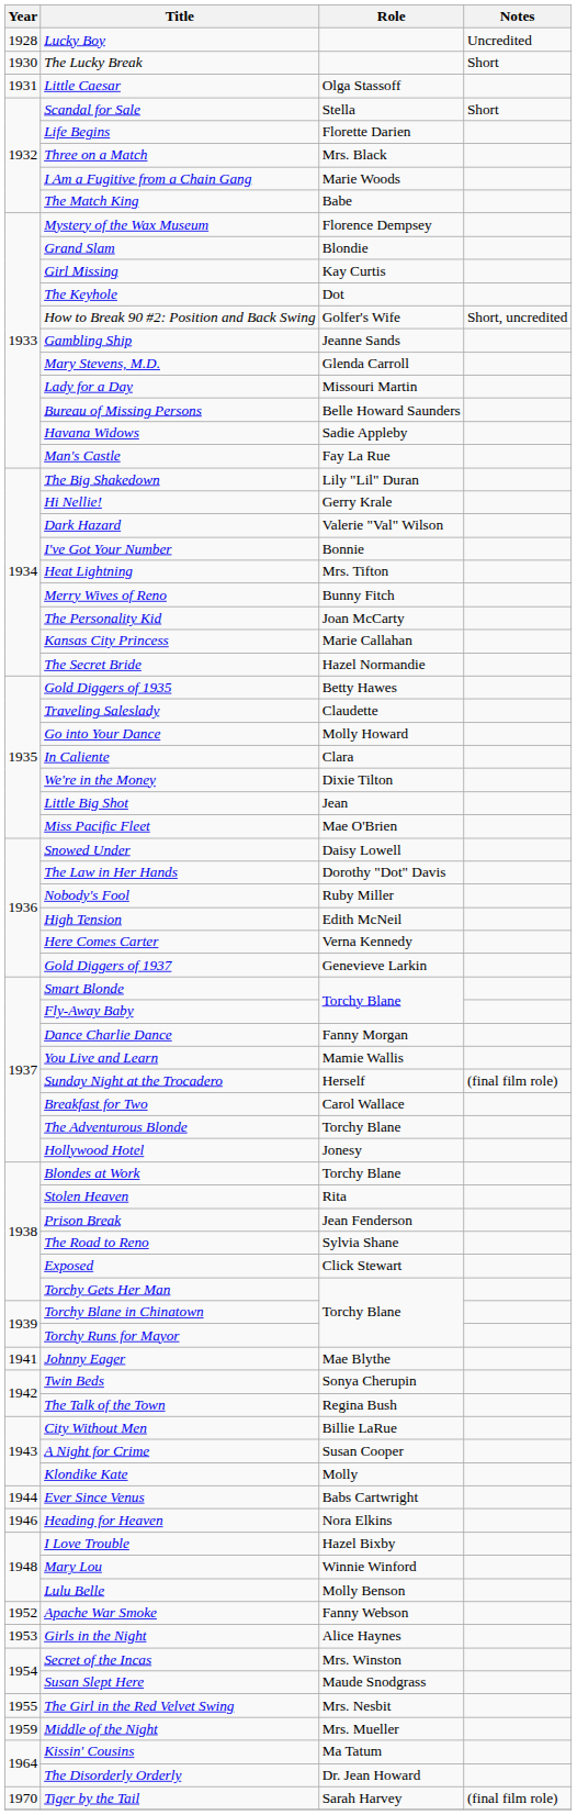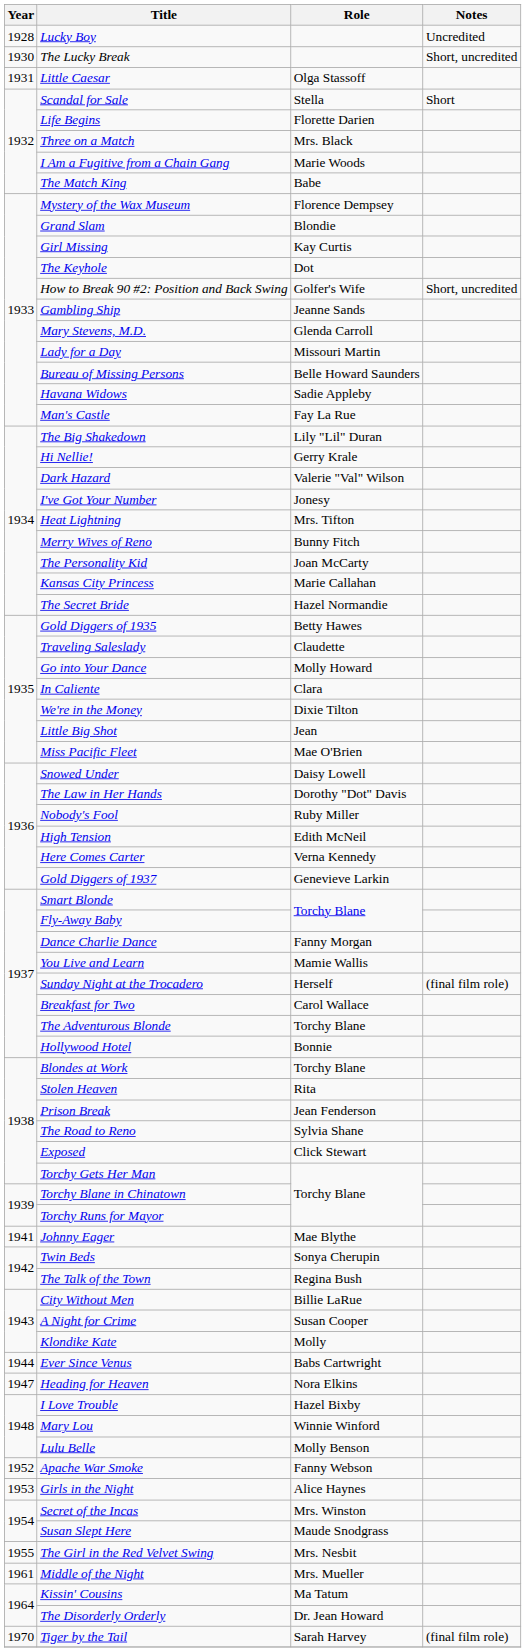 <table class="wikitable sortable">
 <tr>
 <th>Year</th>
 <th>Title</th>
 <th>Role</th>
 <th class="unsortable">Notes</th>
 </tr>
 <tr>
 <td>1928</td>
 <td><em><a href='#'>Lucky Boy</a></em></td>
 <td></td>
 <td>Uncredited</td>
 </tr>
 <tr>
 <td>1930</td>
 <td><em>The Lucky Break</em></td>
 <td></td>
-<td>Short</td>
+<td>Short, uncredited</td>
 </tr>
 <tr>
 <td>1931</td>
 <td><em><a href='#'>Little Caesar</a></em></td>
 <td>Olga Stassoff</td>
 <td></td>
 </tr>
 <tr>
 <td rowspan="5">1932</td>
 <td><em><a href='#'>Scandal for Sale</a></em></td>
 <td>Stella</td>
 <td>Short</td>
 </tr>
 <tr>
 <td><em><a href='#'>Life Begins</a></em></td>
 <td>Florette Darien</td>
 <td></td>
 </tr>
 <tr>
 <td><em><a href='#'>Three on a Match</a></em></td>
 <td>Mrs. Black</td>
 <td></td>
 </tr>
 <tr>
 <td><em><a href='#'>I Am a Fugitive from a Chain Gang</a></em></td>
 <td>Marie Woods</td>
 <td></td>
 </tr>
 <tr>
 <td><em><a href='#'>The Match King</a></em></td>
 <td>Babe</td>
 <td></td>
 </tr>
 <tr>
 <td rowspan="11">1933</td>
 <td><em><a href='#'>Mystery of the Wax Museum</a></em></td>
 <td>Florence Dempsey</td>
 <td></td>
 </tr>
 <tr>
 <td><em><a href='#'>Grand Slam</a></em></td>
 <td>Blondie</td>
 <td></td>
 </tr>
 <tr>
 <td><em><a href='#'>Girl Missing</a></em></td>
 <td>Kay Curtis</td>
 <td></td>
 </tr>
 <tr>
 <td><em><a href='#'>The Keyhole</a></em></td>
 <td>Dot</td>
 <td></td>
 </tr>
 <tr>
 <td><em>How to Break 90 #2: Position and Back Swing</em></td>
 <td>Golfer's Wife</td>
 <td>Short, uncredited</td>
 </tr>
 <tr>
 <td><em><a href='#'>Gambling Ship</a></em></td>
 <td>Jeanne Sands</td>
 <td></td>
 </tr>
 <tr>
 <td><em><a href='#'>Mary Stevens, M.D.</a></em></td>
 <td>Glenda Carroll</td>
 <td></td>
 </tr>
 <tr>
 <td><em><a href='#'>Lady for a Day</a></em></td>
 <td>Missouri Martin</td>
 <td></td>
 </tr>
 <tr>
 <td><em><a href='#'>Bureau of Missing Persons</a></em></td>
 <td>Belle Howard Saunders</td>
 <td></td>
 </tr>
 <tr>
 <td><em><a href='#'>Havana Widows</a></em></td>
 <td>Sadie Appleby</td>
 <td></td>
 </tr>
 <tr>
 <td><em><a href='#'>Man's Castle</a></em></td>
 <td>Fay La Rue</td>
 <td></td>
 </tr>
 <tr>
 <td rowspan="9">1934</td>
 <td><em><a href='#'>The Big Shakedown</a></em></td>
 <td>Lily "Lil" Duran</td>
 <td></td>
 </tr>
 <tr>
 <td><em><a href='#'>Hi Nellie!</a></em></td>
 <td>Gerry Krale</td>
 <td></td>
 </tr>
 <tr>
 <td><em><a href='#'>Dark Hazard</a></em></td>
 <td>Valerie "Val" Wilson</td>
 <td></td>
 </tr>
 <tr>
 <td><em><a href='#'>I've Got Your Number</a></em></td>
-<td>Bonnie</td>
+<td>Jonesy</td>
 <td></td>
 </tr>
 <tr>
 <td><em><a href='#'>Heat Lightning</a></em></td>
 <td>Mrs. Tifton</td>
 <td></td>
 </tr>
 <tr>
 <td><em><a href='#'>Merry Wives of Reno</a></em></td>
 <td>Bunny Fitch</td>
 <td></td>
 </tr>
 <tr>
 <td><em><a href='#'>The Personality Kid</a></em></td>
 <td>Joan McCarty</td>
 <td></td>
 </tr>
 <tr>
 <td><em><a href='#'>Kansas City Princess</a></em></td>
 <td>Marie Callahan</td>
 <td></td>
 </tr>
 <tr>
 <td><em><a href='#'>The Secret Bride</a></em></td>
 <td>Hazel Normandie</td>
 <td></td>
 </tr>
 <tr>
 <td rowspan="7">1935</td>
 <td><em><a href='#'>Gold Diggers of 1935</a></em></td>
 <td>Betty Hawes</td>
 <td></td>
 </tr>
 <tr>
 <td><em><a href='#'>Traveling Saleslady</a></em></td>
 <td>Claudette</td>
 <td></td>
 </tr>
 <tr>
 <td><em><a href='#'>Go into Your Dance</a></em></td>
 <td>Molly Howard</td>
 <td></td>
 </tr>
 <tr>
 <td><em><a href='#'>In Caliente</a></em></td>
 <td>Clara</td>
 <td></td>
 </tr>
 <tr>
 <td><em><a href='#'>We're in the Money</a></em></td>
 <td>Dixie Tilton</td>
 <td></td>
 </tr>
 <tr>
 <td><em><a href='#'>Little Big Shot</a></em></td>
 <td>Jean</td>
 <td></td>
 </tr>
 <tr>
 <td><em><a href='#'>Miss Pacific Fleet</a></em></td>
 <td>Mae O'Brien</td>
 <td></td>
 </tr>
 <tr>
 <td rowspan="6">1936</td>
 <td><em><a href='#'>Snowed Under</a></em></td>
 <td>Daisy Lowell</td>
 <td></td>
 </tr>
 <tr>
 <td><em><a href='#'>The Law in Her Hands</a></em></td>
 <td>Dorothy "Dot" Davis</td>
 <td></td>
 </tr>
 <tr>
 <td><em><a href='#'>Nobody's Fool</a></em></td>
 <td>Ruby Miller</td>
 <td></td>
 </tr>
 <tr>
 <td><em><a href='#'>High Tension</a></em></td>
 <td>Edith McNeil</td>
 <td></td>
 </tr>
 <tr>
 <td><em><a href='#'>Here Comes Carter</a></em></td>
 <td>Verna Kennedy</td>
 <td></td>
 </tr>
 <tr>
 <td><em><a href='#'>Gold Diggers of 1937</a></em></td>
 <td>Genevieve Larkin</td>
 <td></td>
 </tr>
 <tr>
 <td rowspan="8">1937</td>
 <td><em><a href='#'>Smart Blonde</a></em></td>
 <td rowspan="2"><a href='#'>Torchy Blane</a></td>
 <td></td>
 </tr>
 <tr>
 <td><em><a href='#'>Fly-Away Baby</a></em></td>
 <td></td>
 </tr>
 <tr>
 <td><em><a href='#'>Dance Charlie Dance</a></em></td>
 <td>Fanny Morgan</td>
 <td></td>
 </tr>
 <tr>
 <td><em><a href='#'>You Live and Learn</a></em></td>
 <td>Mamie Wallis</td>
 <td></td>
 </tr>
 <tr>
 <td><em><a href='#'>Sunday Night at the Trocadero</a></em></td>
 <td>Herself</td>
 <td>(final film role)</td>
 </tr>
 <tr>
 <td><em><a href='#'>Breakfast for Two</a></em></td>
 <td>Carol Wallace</td>
 <td></td>
 </tr>
 <tr>
 <td><em><a href='#'>The Adventurous Blonde</a></em></td>
 <td>Torchy Blane</td>
 <td></td>
 </tr>
 <tr>
 <td><em><a href='#'>Hollywood Hotel</a></em></td>
-<td>Jonesy</td>
+<td>Bonnie</td>
 <td></td>
 </tr>
 <tr>
 <td rowspan="6">1938</td>
 <td><em><a href='#'>Blondes at Work</a></em></td>
 <td>Torchy Blane</td>
 <td></td>
 </tr>
 <tr>
 <td><em><a href='#'>Stolen Heaven</a></em></td>
 <td>Rita</td>
 <td></td>
 </tr>
 <tr>
 <td><em><a href='#'>Prison Break</a></em></td>
 <td>Jean Fenderson</td>
 <td></td>
 </tr>
 <tr>
 <td><em><a href='#'>The Road to Reno</a></em></td>
 <td>Sylvia Shane</td>
 <td></td>
 </tr>
 <tr>
 <td><em><a href='#'>Exposed</a></em></td>
 <td>Click Stewart</td>
 <td></td>
 </tr>
 <tr>
 <td><em><a href='#'>Torchy Gets Her Man</a></em></td>
 <td rowspan="3">Torchy Blane</td>
 <td></td>
 </tr>
 <tr>
 <td rowspan="2">1939</td>
 <td><em><a href='#'>Torchy Blane in Chinatown</a></em></td>
 <td></td>
 </tr>
 <tr>
 <td><em><a href='#'>Torchy Runs for Mayor</a></em></td>
 <td></td>
 </tr>
 <tr>
 <td>1941</td>
 <td><em><a href='#'>Johnny Eager</a></em></td>
 <td>Mae Blythe</td>
 <td></td>
 </tr>
 <tr>
 <td rowspan="2">1942</td>
 <td><em><a href='#'>Twin Beds</a></em></td>
 <td>Sonya Cherupin</td>
 <td></td>
 </tr>
 <tr>
 <td><em><a href='#'>The Talk of the Town</a></em></td>
 <td>Regina Bush</td>
 <td></td>
 </tr>
 <tr>
 <td rowspan="3">1943</td>
 <td><em><a href='#'>City Without Men</a></em></td>
 <td>Billie LaRue</td>
 <td></td>
 </tr>
 <tr>
 <td><em><a href='#'>A Night for Crime</a></em></td>
 <td>Susan Cooper</td>
 <td></td>
 </tr>
 <tr>
 <td><em><a href='#'>Klondike Kate</a></em></td>
 <td>Molly</td>
 <td></td>
 </tr>
 <tr>
 <td>1944</td>
 <td><em><a href='#'>Ever Since Venus</a></em></td>
 <td>Babs Cartwright</td>
 <td></td>
 </tr>
 <tr>
-<td>1946</td>
+<td>1947</td>
 <td><em><a href='#'>Heading for Heaven</a></em></td>
 <td>Nora Elkins</td>
 <td></td>
 </tr>
 <tr>
 <td rowspan="3">1948</td>
 <td><em><a href='#'>I Love Trouble</a></em></td>
 <td>Hazel Bixby</td>
 <td></td>
 </tr>
 <tr>
 <td><em><a href='#'>Mary Lou</a></em></td>
 <td>Winnie Winford</td>
 <td></td>
 </tr>
 <tr>
 <td><em><a href='#'>Lulu Belle</a></em></td>
 <td>Molly Benson</td>
 <td></td>
 </tr>
 <tr>
 <td>1952</td>
 <td><em><a href='#'>Apache War Smoke</a></em></td>
 <td>Fanny Webson</td>
 <td></td>
 </tr>
 <tr>
 <td>1953</td>
 <td><em><a href='#'>Girls in the Night</a></em></td>
 <td>Alice Haynes</td>
 <td></td>
 </tr>
 <tr>
 <td rowspan="2">1954</td>
 <td><em><a href='#'>Secret of the Incas</a></em></td>
 <td>Mrs. Winston</td>
 <td></td>
 </tr>
 <tr>
 <td><em><a href='#'>Susan Slept Here</a></em></td>
 <td>Maude Snodgrass</td>
 <td></td>
 </tr>
 <tr>
 <td>1955</td>
 <td><em><a href='#'>The Girl in the Red Velvet Swing</a></em></td>
 <td>Mrs. Nesbit</td>
 <td></td>
 </tr>
 <tr>
-<td>1959</td>
+<td>1961</td>
 <td><em><a href='#'>Middle of the Night</a></em></td>
 <td>Mrs. Mueller</td>
 <td></td>
 </tr>
 <tr>
 <td rowspan="2">1964</td>
 <td><em><a href='#'>Kissin' Cousins</a></em></td>
 <td>Ma Tatum</td>
 <td></td>
 </tr>
 <tr>
 <td><em><a href='#'>The Disorderly Orderly</a></em></td>
 <td>Dr. Jean Howard</td>
 <td></td>
 </tr>
 <tr>
 <td>1970</td>
 <td><em><a href='#'>Tiger by the Tail</a></em></td>
 <td>Sarah Harvey</td>
 <td>(final film role)</td>
 </tr>
 <tr>
 </tr>
 </table>
